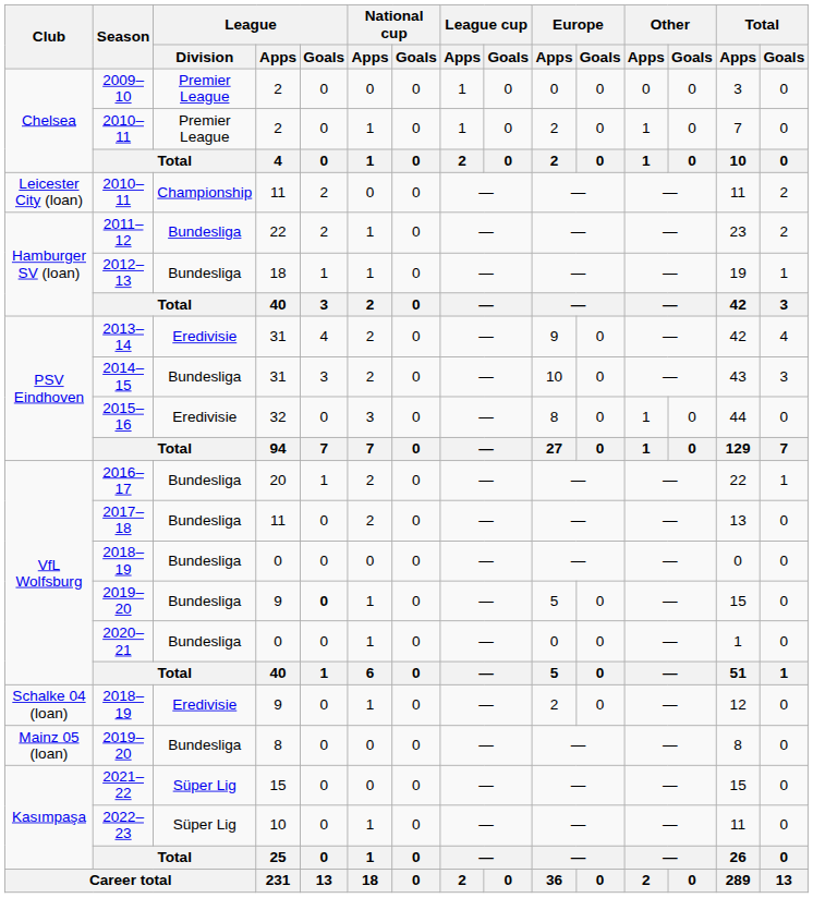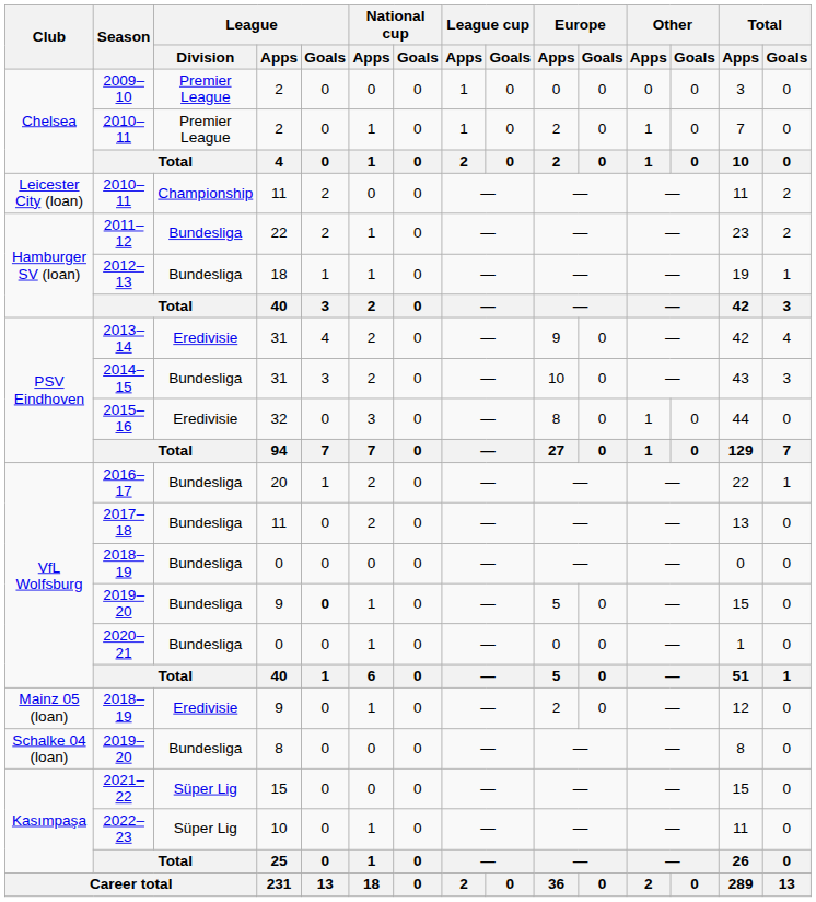 <table class="wikitable" style="text-align:center">
 <tr>
 <th rowspan=2>Club</th>
 <th rowspan=2>Season</th>
 <th colspan=3>League</th>
 <th colspan=2>National cup</th>
 <th colspan=2>League cup</th>
 <th colspan=2>Europe</th>
 <th colspan=2>Other</th>
 <th colspan=2>Total</th>
 </tr>
 <tr>
 <th>Division</th>
 <th>Apps</th>
 <th>Goals</th>
 <th>Apps</th>
 <th>Goals</th>
 <th>Apps</th>
 <th>Goals</th>
 <th>Apps</th>
 <th>Goals</th>
 <th>Apps</th>
 <th>Goals</th>
 <th>Apps</th>
 <th>Goals</th>
 </tr>
 <tr>
 <td rowspan="3"><a href='#'>Chelsea</a></td>
 <td><a href='#'>2009–10</a></td>
 <td><a href='#'>Premier League</a></td>
 <td>2</td>
 <td>0</td>
 <td>0</td>
 <td>0</td>
 <td>1</td>
 <td>0</td>
 <td>0</td>
 <td>0</td>
 <td>0</td>
 <td>0</td>
 <td>3</td>
 <td>0</td>
 </tr>
 <tr>
 <td><a href='#'>2010–11</a></td>
 <td>Premier League</td>
 <td>2</td>
 <td>0</td>
 <td>1</td>
 <td>0</td>
 <td>1</td>
 <td>0</td>
 <td>2</td>
 <td>0</td>
 <td>1</td>
 <td>0</td>
 <td>7</td>
 <td>0</td>
 </tr>
 <tr>
 <th colspan="2">Total</th>
 <th>4</th>
 <th>0</th>
 <th>1</th>
 <th>0</th>
 <th>2</th>
 <th>0</th>
 <th>2</th>
 <th>0</th>
 <th>1</th>
 <th>0</th>
 <th>10</th>
 <th>0</th>
 </tr>
 <tr>
 <td><a href='#'>Leicester City</a> (loan)</td>
 <td><a href='#'>2010–11</a></td>
 <td><a href='#'>Championship</a></td>
 <td>11</td>
 <td>2</td>
 <td>0</td>
 <td>0</td>
 <td colspan="2">—</td>
 <td colspan="2">—</td>
 <td colspan="2">—</td>
 <td>11</td>
 <td>2</td>
 </tr>
 <tr>
 <td rowspan="3"><a href='#'>Hamburger SV</a> (loan)</td>
 <td><a href='#'>2011–12</a></td>
 <td><a href='#'>Bundesliga</a></td>
 <td>22</td>
 <td>2</td>
 <td>1</td>
 <td>0</td>
 <td colspan="2">—</td>
 <td colspan="2">—</td>
 <td colspan="2">—</td>
 <td>23</td>
 <td>2</td>
 </tr>
 <tr>
 <td><a href='#'>2012–13</a></td>
 <td>Bundesliga</td>
 <td>18</td>
 <td>1</td>
 <td>1</td>
 <td>0</td>
 <td colspan="2">—</td>
 <td colspan="2">—</td>
 <td colspan="2">—</td>
 <td>19</td>
 <td>1</td>
 </tr>
 <tr>
 <th colspan="2">Total</th>
 <th>40</th>
 <th>3</th>
 <th>2</th>
 <th>0</th>
 <th colspan="2">—</th>
 <th colspan="2">—</th>
 <th colspan="2">—</th>
 <th>42</th>
 <th>3</th>
 </tr>
 <tr>
 <td rowspan="4"><a href='#'>PSV Eindhoven</a></td>
 <td><a href='#'>2013–14</a></td>
 <td><a href='#'>Eredivisie</a></td>
 <td>31</td>
 <td>4</td>
 <td>2</td>
 <td>0</td>
 <td colspan="2">—</td>
 <td>9</td>
 <td>0</td>
 <td colspan="2">—</td>
 <td>42</td>
 <td>4</td>
 </tr>
 <tr>
 <td><a href='#'>2014–15</a></td>
 <td>Bundesliga</td>
 <td>31</td>
 <td>3</td>
 <td>2</td>
 <td>0</td>
 <td colspan="2">—</td>
 <td>10</td>
 <td>0</td>
 <td colspan="2">—</td>
 <td>43</td>
 <td>3</td>
 </tr>
 <tr>
 <td><a href='#'>2015–16</a></td>
 <td>Eredivisie</td>
 <td>32</td>
 <td>0</td>
 <td>3</td>
 <td>0</td>
 <td colspan="2">—</td>
 <td>8</td>
 <td>0</td>
 <td>1</td>
 <td>0</td>
 <td>44</td>
 <td>0</td>
 </tr>
 <tr>
 <th colspan="2">Total</th>
 <th>94</th>
 <th>7</th>
 <th>7</th>
 <th>0</th>
 <th colspan="2">—</th>
 <th>27</th>
 <th>0</th>
 <th>1</th>
 <th>0</th>
 <th>129</th>
 <th>7</th>
 </tr>
 <tr>
 <td rowspan="6"><a href='#'>VfL Wolfsburg</a></td>
 <td><a href='#'>2016–17</a></td>
 <td>Bundesliga</td>
 <td>20</td>
 <td>1</td>
 <td>2</td>
 <td>0</td>
 <td colspan="2">—</td>
 <td colspan="2">—</td>
 <td colspan="2">—</td>
 <td>22</td>
 <td>1</td>
 </tr>
 <tr>
 <td><a href='#'>2017–18</a></td>
 <td>Bundesliga</td>
 <td>11</td>
 <td>0</td>
 <td>2</td>
 <td>0</td>
 <td colspan="2">—</td>
 <td colspan="2">—</td>
 <td colspan="2">—</td>
 <td>13</td>
 <td>0</td>
 </tr>
 <tr>
 <td><a href='#'>2018–19</a></td>
 <td>Bundesliga</td>
 <td>0</td>
 <td>0</td>
 <td>0</td>
 <td>0</td>
 <td colspan="2">—</td>
 <td colspan="2">—</td>
 <td colspan="2">—</td>
 <td>0</td>
 <td>0</td>
 </tr>
 <tr>
 <td><a href='#'>2019–20</a></td>
 <td>Bundesliga</td>
 <td>9</td>
 <td><strong>0</strong></td>
 <td>1</td>
 <td>0</td>
 <td colspan="2">—</td>
 <td>5</td>
 <td>0</td>
 <td colspan="2">—</td>
 <td>15</td>
 <td>0</td>
 </tr>
 <tr>
 <td><a href='#'>2020–21</a></td>
 <td>Bundesliga</td>
 <td>0</td>
 <td>0</td>
 <td>1</td>
 <td>0</td>
 <td colspan="2">—</td>
 <td>0</td>
 <td>0</td>
 <td colspan="2">—</td>
 <td>1</td>
 <td>0</td>
 </tr>
 <tr>
 <th colspan="2">Total</th>
 <th>40</th>
 <th>1</th>
 <th>6</th>
 <th>0</th>
 <th colspan="2">—</th>
 <th>5</th>
 <th>0</th>
 <th colspan="2">—</th>
 <th>51</th>
 <th>1</th>
 </tr>
 <tr>
-<td><a href='#'>Schalke 04</a> (loan)</td>
+<td><a href='#'>Mainz 05</a> (loan)</td>
 <td><a href='#'>2018–19</a></td>
 <td><a href='#'>Eredivisie</a></td>
 <td>9</td>
 <td>0</td>
 <td>1</td>
 <td>0</td>
 <td colspan="2">—</td>
 <td>2</td>
 <td>0</td>
 <td colspan="2">—</td>
 <td>12</td>
 <td>0</td>
 </tr>
 <tr>
-<td><a href='#'>Mainz 05</a> (loan)</td>
+<td><a href='#'>Schalke 04</a> (loan)</td>
 <td><a href='#'>2019–20</a></td>
 <td>Bundesliga</td>
 <td>8</td>
 <td>0</td>
 <td>0</td>
 <td>0</td>
 <td colspan="2">—</td>
 <td colspan="2">—</td>
 <td colspan="2">—</td>
 <td>8</td>
 <td>0</td>
 </tr>
 <tr>
 <td rowspan="3"><a href='#'>Kasımpaşa</a></td>
 <td><a href='#'>2021–22</a></td>
 <td><a href='#'>Süper Lig</a></td>
 <td>15</td>
 <td>0</td>
 <td>0</td>
 <td>0</td>
 <td colspan="2">—</td>
 <td colspan="2">—</td>
 <td colspan="2">—</td>
 <td>15</td>
 <td>0</td>
 </tr>
 <tr>
 <td><a href='#'>2022–23</a></td>
 <td>Süper Lig</td>
 <td>10</td>
 <td>0</td>
 <td>1</td>
 <td>0</td>
 <td colspan="2">—</td>
 <td colspan="2">—</td>
 <td colspan="2">—</td>
 <td>11</td>
 <td>0</td>
 </tr>
 <tr>
 <th colspan="2">Total</th>
 <th>25</th>
 <th>0</th>
 <th>1</th>
 <th>0</th>
 <th colspan="2">—</th>
 <th colspan="2">—</th>
 <th colspan="2">—</th>
 <th>26</th>
 <th>0</th>
 </tr>
 <tr>
 <th colspan="3">Career total</th>
 <th>231</th>
 <th>13</th>
 <th>18</th>
 <th>0</th>
 <th>2</th>
 <th>0</th>
 <th>36</th>
 <th>0</th>
 <th>2</th>
 <th>0</th>
 <th>289</th>
 <th>13</th>
 </tr>
 </table>
